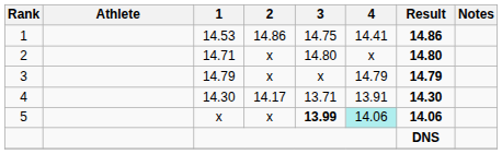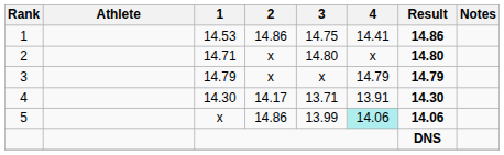 <table class="wikitable sortable" style="text-align:center">
 <tr>
 <th>Rank</th>
 <th width=300>Athlete</th>
 <th width=70>1</th>
 <th width=70>2</th>
 <th width=70>3</th>
 <th width=70>4</th>
 <th width=80>Result</th>
 <th>Notes</th>
 </tr>
 <tr>
 <td>1</td>
 <td align=left></td>
 <td>14.53</td>
 <td>14.86</td>
 <td>14.75</td>
 <td>14.41</td>
 <td><strong>14.86</strong></td>
 <td></td>
 </tr>
 <tr>
 <td>2</td>
 <td align=left></td>
 <td>14.71</td>
 <td>x</td>
 <td>14.80</td>
 <td>x</td>
 <td><strong>14.80</strong></td>
 <td></td>
 </tr>
 <tr>
 <td>3</td>
 <td align=left></td>
 <td>14.79</td>
 <td>x</td>
 <td>x</td>
 <td>14.79</td>
 <td><strong>14.79</strong></td>
 <td></td>
 </tr>
 <tr>
 <td>4</td>
 <td align=left></td>
 <td>14.30</td>
 <td>14.17</td>
 <td>13.71</td>
 <td>13.91</td>
 <td><strong>14.30</strong></td>
 <td></td>
 </tr>
 <tr>
 <td>5</td>
 <td align=left></td>
 <td>x</td>
-<td>x</td>
-<td><strong>13.99</strong></td>
+<td>14.86</td>
+<td>13.99</td>
 <td style="background: paleturquoise;">14.06</td>
 <td><strong>14.06</strong></td>
 <td></td>
 </tr>
 <tr>
 <td></td>
 <td align=left></td>
 <td colspan=4></td>
 <td><strong>DNS</strong></td>
 <td></td>
 </tr>
 <tr>
 </tr>
 </table>
